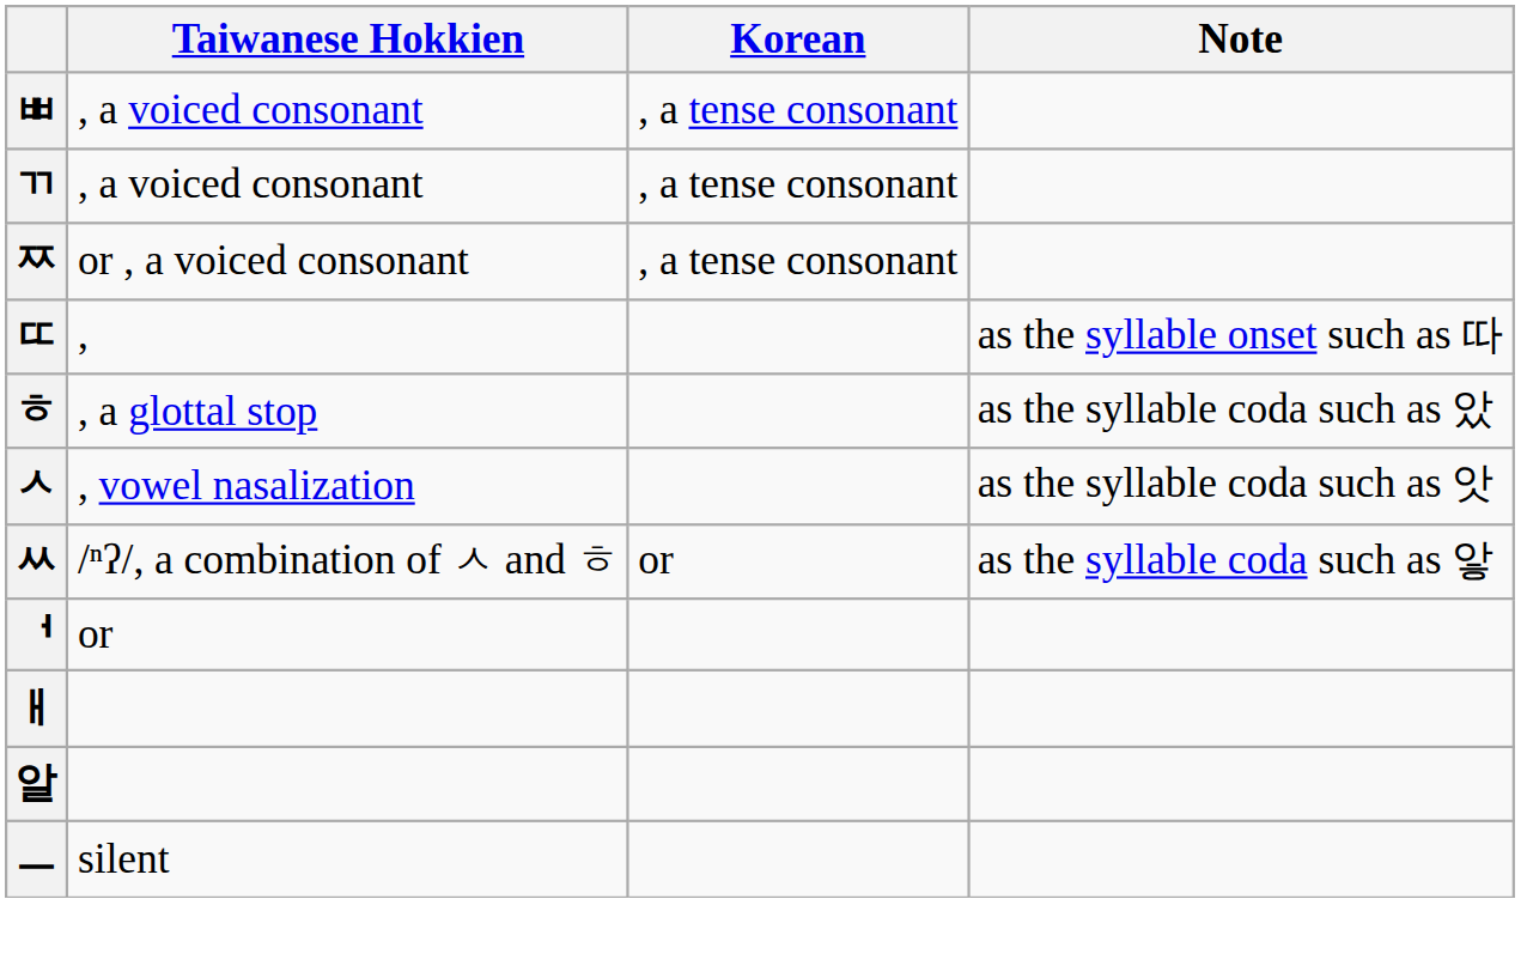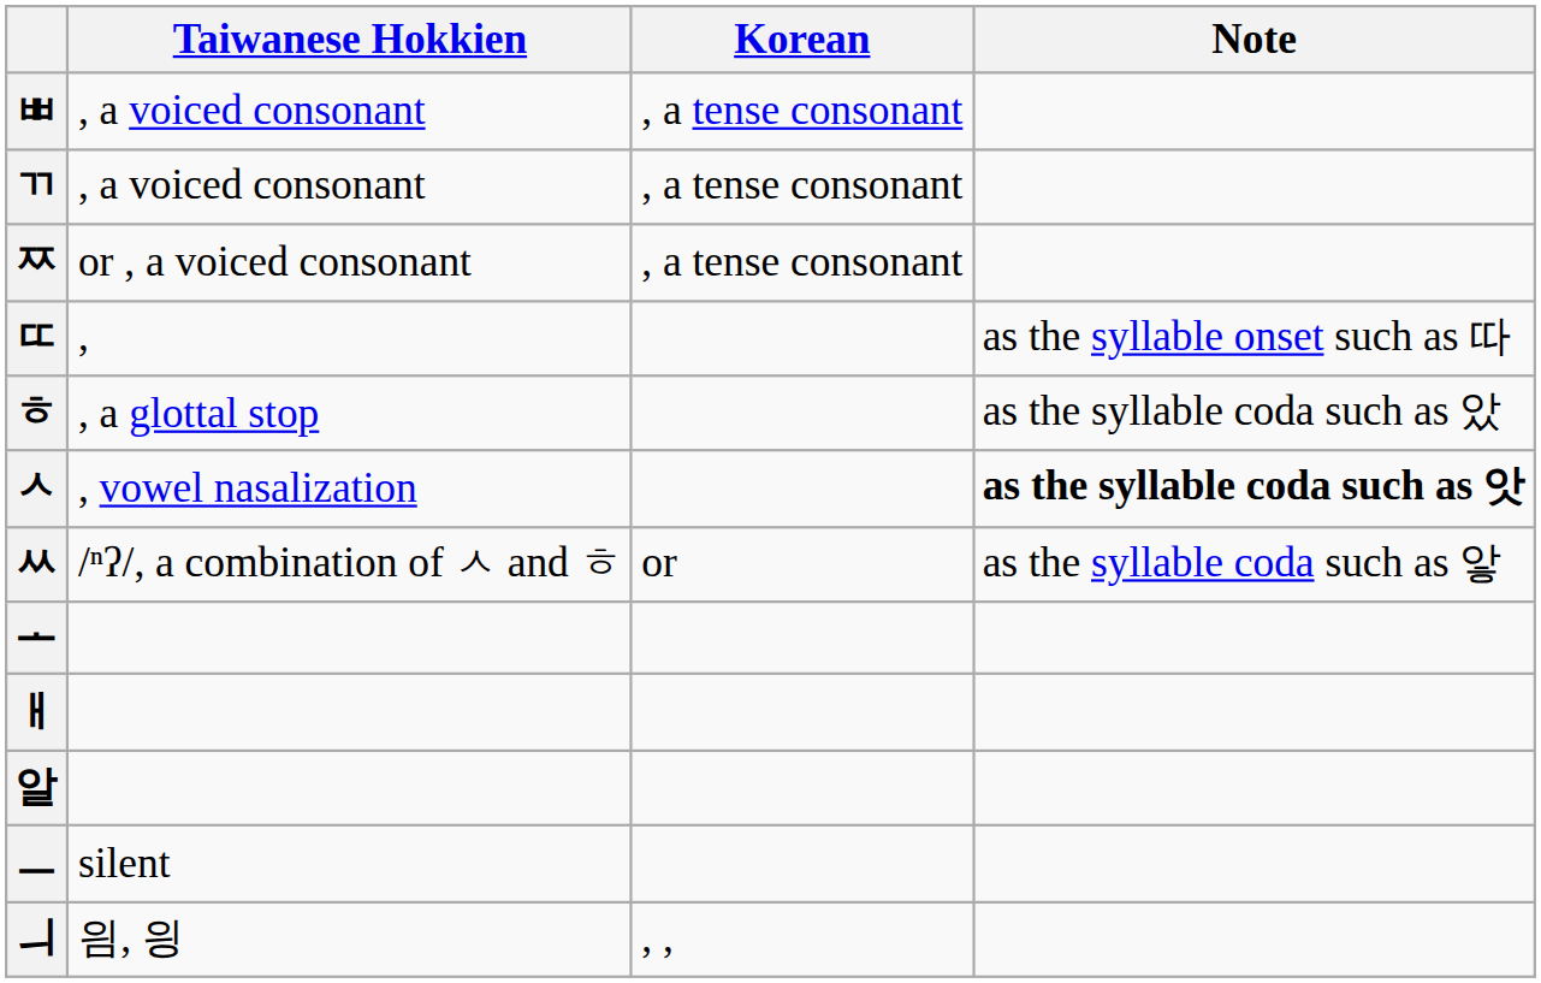 <table class="wikitable">
 <tr>
 <th></th>
 <th><a href='#'>Taiwanese Hokkien</a></th>
 <th><a href='#'>Korean</a></th>
 <th>Note</th>
 </tr>
 <tr>
 <th>ㅃ</th>
 <td>, a <a href='#'>voiced consonant</a></td>
 <td>, a <a href='#'>tense consonant</a></td>
 <td></td>
 </tr>
 <tr>
 <th>ㄲ</th>
 <td>, a voiced consonant</td>
 <td>, a tense consonant</td>
 <td></td>
 </tr>
 <tr>
 <th>ㅉ</th>
 <td> or , a voiced consonant</td>
 <td>, a tense consonant</td>
 <td></td>
 </tr>
 <tr>
 <th>ㄸ</th>
 <td>,</td>
 <td></td>
 <td>as the <a href='#'>syllable onset</a> such as 따</td>
 </tr>
 <tr>
 <th>ㅎ</th>
 <td>, a <a href='#'>glottal stop</a></td>
 <td></td>
 <td>as the syllable coda such as 았</td>
 </tr>
 <tr>
 <th>ㅅ</th>
 <td>, <a href='#'>vowel nasalization</a></td>
 <td></td>
-<td>as the syllable coda such as 앗</td>
+<td><strong>as the syllable coda such as 앗</strong></td>
 </tr>
 <tr>
 <th>ㅆ</th>
 <td>/ⁿʔ/, a combination of ㅅ and ㅎ</td>
 <td> or </td>
 <td>as the <a href='#'>syllable coda</a> such as 앟</td>
 </tr>
 <tr>
-<th>ᅥ</th>
-<td> or </td>
+<th>ᅩ</th>
+<td></td>
 <td></td>
 <td></td>
 </tr>
 <tr>
 <th>ㅐ</th>
 <td></td>
 <td></td>
 <td></td>
 </tr>
 <tr>
 <th>알</th>
 <td></td>
 <td></td>
 <td></td>
 </tr>
 <tr>
 <th>ㅡ</th>
 <td>silent</td>
 <td></td>
 <td></td>
 </tr>
+<tr>
+<th>ㅢ</th>
+<td>읨, 읭</td>
+<td>, , </td>
+<td></td>
+</tr>
 </table>
